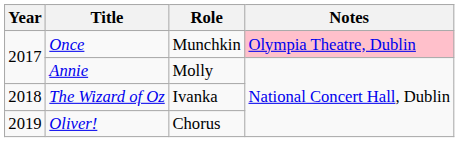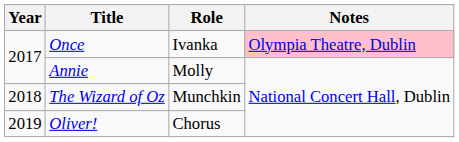 <table class="wikitable sortable">
 <tr>
 <th>Year</th>
 <th>Title</th>
 <th>Role</th>
 <th>Notes</th>
 </tr>
 <tr>
 <td rowspan="2">2017</td>
 <td><em><a href='#'>Once</a></em></td>
-<td>Munchkin</td>
+<td>Ivanka</td>
 <td style="background: pink;"><a href='#'>Olympia Theatre, Dublin</a></td>
 </tr>
 <tr>
 <td><em><a href='#'>Annie</a></em></td>
 <td>Molly</td>
 <td rowspan="3"><a href='#'>National Concert Hall</a>, Dublin</td>
 </tr>
 <tr>
 <td>2018</td>
 <td><em><a href='#'>The Wizard of Oz</a></em></td>
-<td>Ivanka</td>
+<td>Munchkin</td>
 </tr>
 <tr>
 <td>2019</td>
 <td><em><a href='#'>Oliver!</a></em></td>
 <td>Chorus</td>
 </tr>
 </table>
